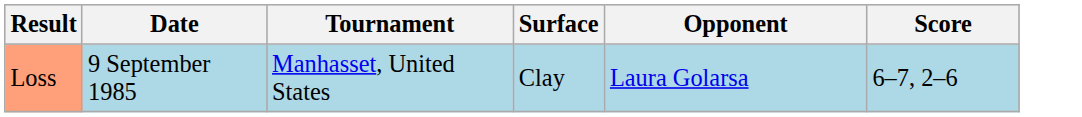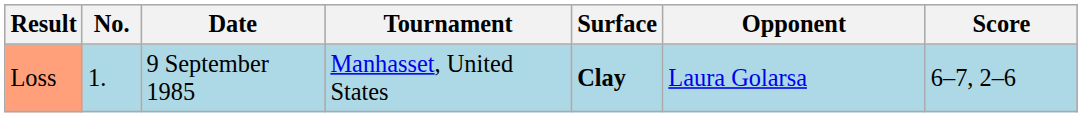 <table class="sortable wikitable" style=font-size:97%>
 <tr>
 <th>Result</th>
+<th width=30>No.</th>
 <th width=110>Date</th>
 <th style="width:150px">Tournament</th>
 <th width=50>Surface</th>
 <th style="width:160px">Opponent</th>
 <th style="width:90px" class="unsortable">Score</th>
 </tr>
 <tr bgcolor="lightblue">
 <td style="background:#ffa07a;">Loss</td>
+<td>1.</td>
 <td>9 September 1985</td>
 <td><a href='#'>Manhasset</a>, United States</td>
-<td>Clay</td>
+<td><strong>Clay</strong></td>
 <td> <a href='#'>Laura Golarsa</a></td>
 <td>6–7, 2–6</td>
 </tr>
 </table>
